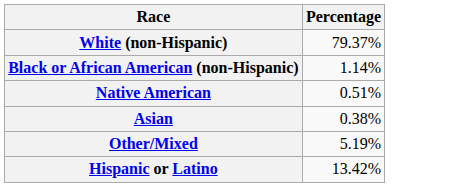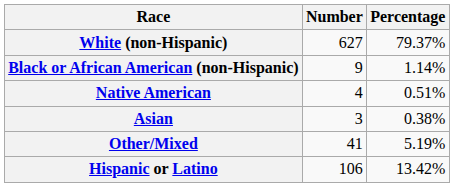 <table class="wikitable" style="text-align:right">
 <tr>
 <th scope="col">Race</th>
+<th scope="col">Number</th>
 <th scope="col">Percentage</th>
 </tr>
 <tr>
 <th scope="row"><a href='#'>White</a> (non-Hispanic)</th>
+<td>627</td>
 <td>79.37%</td>
 </tr>
 <tr>
 <th scope="row"><a href='#'>Black or African American</a> (non-Hispanic)</th>
+<td>9</td>
 <td>1.14%</td>
 </tr>
 <tr>
 <th scope="row"><a href='#'>Native American</a></th>
+<td>4</td>
 <td>0.51%</td>
 </tr>
 <tr>
 <th scope="row"><a href='#'>Asian</a></th>
+<td>3</td>
 <td>0.38%</td>
 </tr>
 <tr>
 <th scope="row"><a href='#'>Other/Mixed</a></th>
+<td>41</td>
 <td>5.19%</td>
 </tr>
 <tr>
 <th scope="row"><a href='#'>Hispanic</a> or <a href='#'>Latino</a></th>
+<td>106</td>
 <td>13.42%</td>
 </tr>
 </table>
